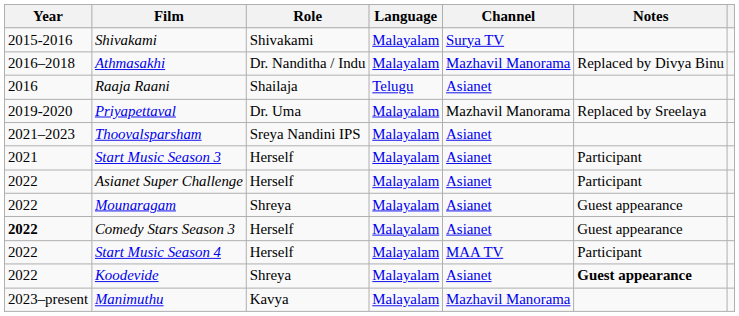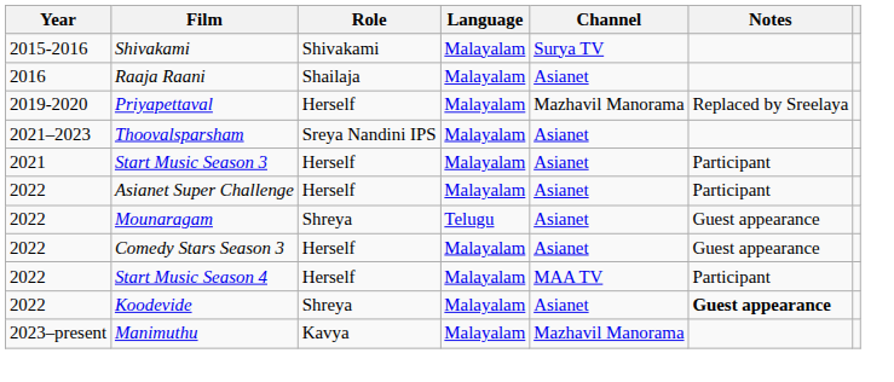 <table class="wikitable sortable">
 <tr style="background:#ccc; text-align:center;">
 <th>Year</th>
 <th>Film</th>
 <th>Role</th>
 <th>Language</th>
 <th>Channel</th>
 <th>Notes</th>
 <th></th>
 </tr>
 <tr>
 <td>2015-2016</td>
 <td><em>Shivakami</em></td>
 <td>Shivakami</td>
 <td><a href='#'>Malayalam</a></td>
 <td><a href='#'>Surya TV</a></td>
 <td></td>
 <td></td>
 </tr>
 <tr>
-<td>2016–2018</td>
-<td><em><a href='#'>Athmasakhi</a></em></td>
-<td>Dr. Nanditha / Indu</td>
-<td><a href='#'>Malayalam</a></td>
-<td><a href='#'>Mazhavil Manorama</a></td>
-<td>Replaced by Divya Binu</td>
-<td></td>
-</tr>
-<tr>
 <td>2016</td>
 <td><em>Raaja Raani</em></td>
 <td>Shailaja</td>
-<td><a href='#'>Telugu</a></td>
+<td><a href='#'>Malayalam</a></td>
 <td><a href='#'>Asianet</a></td>
 <td></td>
 <td></td>
 </tr>
 <tr>
 <td>2019-2020</td>
 <td><em><a href='#'>Priyapettaval</a></em></td>
-<td>Dr. Uma</td>
+<td>Herself</td>
 <td><a href='#'>Malayalam</a></td>
 <td>Mazhavil Manorama</td>
 <td>Replaced by Sreelaya</td>
 <td></td>
 </tr>
 <tr>
 <td>2021–2023</td>
 <td><em><a href='#'>Thoovalsparsham</a></em></td>
 <td>Sreya Nandini IPS</td>
 <td><a href='#'>Malayalam</a></td>
 <td><a href='#'>Asianet</a></td>
 <td></td>
 <td></td>
 </tr>
 <tr>
 <td>2021</td>
 <td><em><a href='#'>Start Music Season 3</a></em></td>
 <td>Herself</td>
 <td><a href='#'>Malayalam</a></td>
 <td><a href='#'>Asianet</a></td>
 <td>Participant</td>
 <td></td>
 </tr>
 <tr>
 <td>2022</td>
 <td><em>Asianet Super Challenge</em></td>
 <td>Herself</td>
 <td><a href='#'>Malayalam</a></td>
 <td><a href='#'>Asianet</a></td>
 <td>Participant</td>
 <td></td>
 </tr>
 <tr>
 <td>2022</td>
 <td><em><a href='#'>Mounaragam</a></em></td>
 <td>Shreya</td>
-<td><a href='#'>Malayalam</a></td>
+<td><a href='#'>Telugu</a></td>
 <td><a href='#'>Asianet</a></td>
 <td>Guest appearance</td>
 <td></td>
 </tr>
 <tr>
-<td><strong>2022</strong></td>
+<td>2022</td>
 <td><em>Comedy Stars Season 3</em></td>
 <td>Herself</td>
 <td><a href='#'>Malayalam</a></td>
 <td><a href='#'>Asianet</a></td>
 <td>Guest appearance</td>
 <td></td>
 </tr>
 <tr>
 <td>2022</td>
 <td><em><a href='#'>Start Music Season 4</a></em></td>
 <td>Herself</td>
 <td><a href='#'>Malayalam</a></td>
 <td><a href='#'>MAA TV</a></td>
 <td>Participant</td>
 <td></td>
 </tr>
 <tr>
 <td>2022</td>
 <td><em><a href='#'>Koodevide</a></em></td>
 <td>Shreya</td>
 <td><a href='#'>Malayalam</a></td>
 <td><a href='#'>Asianet</a></td>
 <td><strong>Guest appearance</strong></td>
 <td></td>
 </tr>
 <tr>
 <td>2023–present</td>
 <td><em> <a href='#'>Manimuthu</a></em></td>
 <td>Kavya</td>
 <td><a href='#'>Malayalam</a></td>
 <td><a href='#'>Mazhavil Manorama</a></td>
 <td></td>
 </tr>
 </table>
